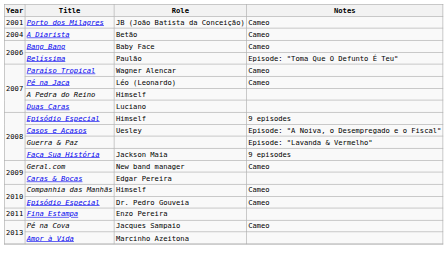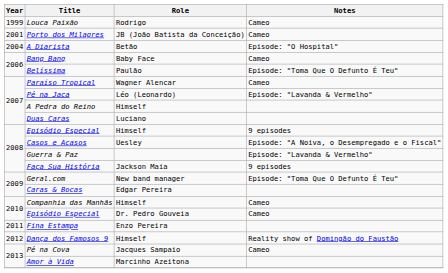 <table class="wikitable" style="font-size: 90%;">
 <tr>
 <th>Year</th>
 <th>Title</th>
 <th>Role</th>
 <th>Notes</th>
+</tr>
+<tr>
+<td>1999</td>
+<td><em>Louca Paixão</em></td>
+<td>Rodrigo</td>
+<td>Cameo</td>
 </tr>
 <tr>
 <td>2001</td>
 <td><em><a href='#'>Porto dos Milagres</a></em></td>
 <td>JB (João Batista da Conceição)</td>
 <td>Cameo</td>
 </tr>
 <tr>
 <td>2004</td>
 <td><em><a href='#'>A Diarista</a></em></td>
 <td>Betão</td>
-<td>Cameo</td>
+<td>Episode: "O Hospital"</td>
 </tr>
 <tr>
 <td rowspan="2">2006</td>
 <td><em><a href='#'>Bang Bang</a></em></td>
 <td>Baby Face</td>
 <td>Cameo</td>
 </tr>
 <tr>
 <td><em><a href='#'>Belíssima</a></em></td>
 <td>Paulão</td>
 <td>Episode: "Toma Que O Defunto É Teu"</td>
 </tr>
 <tr>
 <td rowspan="4">2007</td>
 <td><em><a href='#'>Paraíso Tropical</a></em></td>
 <td>Wagner Alencar</td>
 <td>Cameo</td>
 </tr>
 <tr>
 <td><em><a href='#'>Pé na Jaca</a></em></td>
 <td>Léo (Leonardo)</td>
-<td>Cameo</td>
+<td>Episode: "Lavanda & Vermelho"</td>
 </tr>
 <tr>
 <td><em>A Pedra do Reino</em></td>
 <td>Himself</td>
 <td></td>
 </tr>
 <tr>
 <td><em><a href='#'>Duas Caras</a></em></td>
 <td>Luciano</td>
 <td></td>
 </tr>
 <tr>
 <td rowspan="4">2008</td>
 <td><em><a href='#'>Episódio Especial</a></em></td>
 <td>Himself</td>
 <td>9 episodes</td>
 </tr>
 <tr>
 <td><em><a href='#'>Casos e Acasos</a></em></td>
 <td>Uesley</td>
 <td>Episode: "A Noiva, o Desempregado e o Fiscal"</td>
 </tr>
 <tr>
 <td><em>Guerra & Paz</em></td>
 <td></td>
 <td>Episode: "Lavanda & Vermelho"</td>
 </tr>
 <tr>
 <td><em><a href='#'>Faça Sua História</a></em></td>
 <td>Jackson Maia</td>
 <td>9 episodes</td>
 </tr>
 <tr>
 <td rowspan="2">2009</td>
 <td><em>Geral.com</em></td>
 <td>New band manager</td>
-<td>Cameo</td>
+<td>Episode: "Toma Que O Defunto É Teu"</td>
 </tr>
 <tr>
 <td><em><a href='#'>Caras & Bocas</a></em></td>
 <td>Edgar Pereira</td>
 <td></td>
 </tr>
 <tr>
 <td rowspan="2">2010</td>
 <td><em>Companhia das Manhãs</em></td>
 <td>Himself</td>
 <td>Cameo</td>
 </tr>
 <tr>
 <td><em><a href='#'>Episódio Especial</a></em></td>
 <td>Dr. Pedro Gouveia</td>
 <td>Cameo</td>
 </tr>
 <tr>
 <td>2011</td>
 <td><em><a href='#'>Fina Estampa</a></em></td>
 <td>Enzo Pereira</td>
 <td></td>
 </tr>
 <tr>
+<td>2012</td>
+<td><em><a href='#'>Dança dos Famosos 9</a></em></td>
+<td>Himself</td>
+<td>Reality show of <a href='#'>Domingão do Faustão</a></td>
+</tr>
+<tr>
 <td rowspan="2">2013</td>
 <td><em>Pé na Cova</em></td>
 <td>Jacques Sampaio</td>
 <td>Cameo</td>
 </tr>
 <tr>
 <td><em><a href='#'>Amor à Vida</a></em></td>
 <td>Marcinho Azeitona</td>
 <td></td>
 </tr>
 <tr>
 </tr>
 </table>
